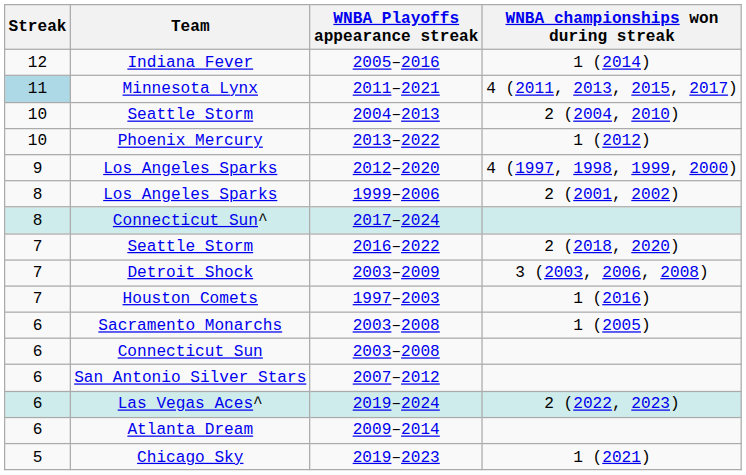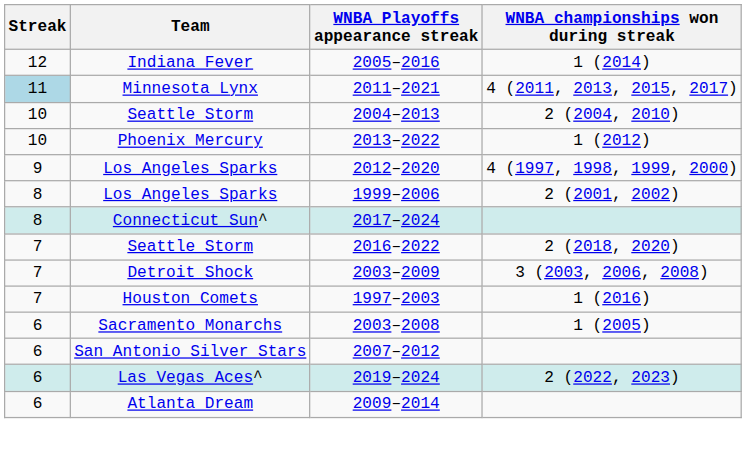 <table class="wikitable sortable" style="text-align:center">
 <tr>
 <th>Streak</th>
 <th>Team</th>
 <th><a href='#'>WNBA Playoffs</a><br>appearance streak</th>
 <th><a href='#'>WNBA championships</a> won<br>during streak</th>
 </tr>
 <tr>
 <td>12</td>
 <td><a href='#'>Indiana Fever</a></td>
 <td><a href='#'>2005</a>–<a href='#'>2016</a></td>
 <td>1 (<a href='#'>2014</a>)</td>
 </tr>
 <tr>
 <td style="background: lightblue;">11</td>
 <td><a href='#'>Minnesota Lynx</a></td>
 <td><a href='#'>2011</a>–<a href='#'>2021</a></td>
 <td>4 (<a href='#'>2011</a>, <a href='#'>2013</a>, <a href='#'>2015</a>, <a href='#'>2017</a>)</td>
 </tr>
 <tr>
 <td>10</td>
 <td><a href='#'>Seattle Storm</a></td>
 <td><a href='#'>2004</a>–<a href='#'>2013</a></td>
 <td>2 (<a href='#'>2004</a>, <a href='#'>2010</a>)</td>
 </tr>
 <tr>
 <td>10</td>
 <td><a href='#'>Phoenix Mercury</a></td>
 <td><a href='#'>2013</a>–<a href='#'>2022</a></td>
 <td>1 (<a href='#'>2012</a>)</td>
 </tr>
 <tr>
 <td>9</td>
 <td><a href='#'>Los Angeles Sparks</a></td>
 <td><a href='#'>2012</a>–<a href='#'>2020</a></td>
 <td>4 (<a href='#'>1997</a>, <a href='#'>1998</a>, <a href='#'>1999</a>, <a href='#'>2000</a>)</td>
 </tr>
 <tr>
 <td>8</td>
 <td><a href='#'>Los Angeles Sparks</a></td>
 <td><a href='#'>1999</a>–<a href='#'>2006</a></td>
 <td>2 (<a href='#'>2001</a>, <a href='#'>2002</a>)</td>
 </tr>
 <tr bgcolor="#CFECEC">
 <td>8</td>
 <td><a href='#'>Connecticut Sun</a>^</td>
 <td><a href='#'>2017</a>–<a href='#'>2024</a></td>
 <td></td>
 </tr>
 <tr>
 <td>7</td>
 <td><a href='#'>Seattle Storm</a></td>
 <td><a href='#'>2016</a>–<a href='#'>2022</a></td>
 <td>2 (<a href='#'>2018</a>, <a href='#'>2020</a>)</td>
 </tr>
 <tr>
 <td>7</td>
 <td><a href='#'>Detroit Shock</a></td>
 <td><a href='#'>2003</a>–<a href='#'>2009</a></td>
 <td>3 (<a href='#'>2003</a>, <a href='#'>2006</a>, <a href='#'>2008</a>)</td>
 </tr>
 <tr>
 <td>7</td>
 <td><a href='#'>Houston Comets</a></td>
 <td><a href='#'>1997</a>–<a href='#'>2003</a></td>
 <td>1 (<a href='#'>2016</a>)</td>
 </tr>
 <tr>
 <td>6</td>
 <td><a href='#'>Sacramento Monarchs</a></td>
 <td><a href='#'>2003</a>–<a href='#'>2008</a></td>
 <td>1 (<a href='#'>2005</a>)</td>
 </tr>
 <tr>
 <td>6</td>
-<td><a href='#'>Connecticut Sun</a></td>
-<td><a href='#'>2003</a>–<a href='#'>2008</a></td>
-<td></td>
-</tr>
-<tr>
-<td>6</td>
 <td><a href='#'>San Antonio Silver Stars</a></td>
 <td><a href='#'>2007</a>–<a href='#'>2012</a></td>
 <td></td>
 </tr>
 <tr bgcolor="#CFECEC">
 <td>6</td>
 <td><a href='#'>Las Vegas Aces</a>^</td>
 <td><a href='#'>2019</a>–<a href='#'>2024</a></td>
 <td>2 (<a href='#'>2022</a>, <a href='#'>2023</a>)</td>
 </tr>
 <tr>
 <td>6</td>
 <td><a href='#'>Atlanta Dream</a></td>
 <td><a href='#'>2009</a>–<a href='#'>2014</a></td>
 <td></td>
 </tr>
-<tr>
-<td>5</td>
-<td><a href='#'>Chicago Sky</a></td>
-<td><a href='#'>2019</a>–<a href='#'>2023</a></td>
-<td>1 (<a href='#'>2021</a>)</td>
-</tr>
 </table>
